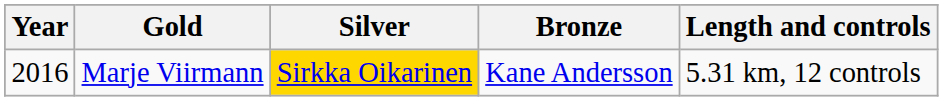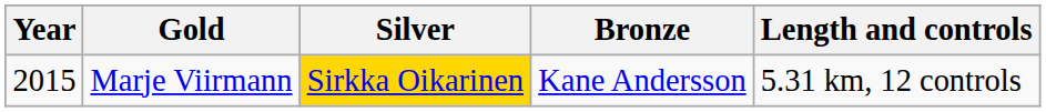 <table class="wikitable">
 <tr>
 <th>Year</th>
 <th>Gold</th>
 <th>Silver</th>
 <th>Bronze</th>
 <th>Length and controls</th>
 </tr>
 <tr>
-<td>2016</td>
+<td>2015</td>
 <td> <a href='#'>Marje Viirmann</a></td>
 <td style="background: gold;"> <a href='#'>Sirkka Oikarinen</a></td>
 <td> <a href='#'>Kane Andersson</a></td>
 <td>5.31 km, 12 controls</td>
 </tr>
 </table>
